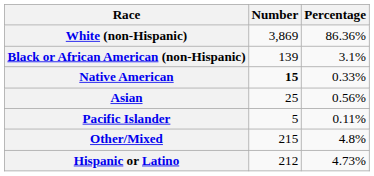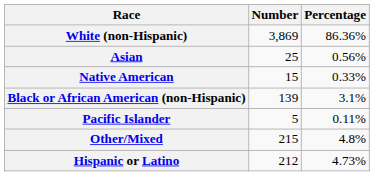 <table class="wikitable" style="text-align:right">
 <tr>
 <th scope="col">Race</th>
 <th scope="col">Number</th>
 <th scope="col">Percentage</th>
 </tr>
 <tr>
 <th scope="row"><a href='#'>White</a> (non-Hispanic)</th>
 <td>3,869</td>
 <td>86.36%</td>
 </tr>
 <tr>
+<th scope="row"><a href='#'>Asian</a></th>
+<td>25</td>
+<td>0.56%</td>
+</tr>
+<tr>
+<th scope="row"><a href='#'>Native American</a></th>
+<td>15</td>
+<td>0.33%</td>
+</tr>
+<tr>
 <th scope="row"><a href='#'>Black or African American</a> (non-Hispanic)</th>
 <td>139</td>
 <td>3.1%</td>
-</tr>
-<tr>
-<th scope="row"><a href='#'>Native American</a></th>
-<td><strong>15</strong></td>
-<td>0.33%</td>
-</tr>
-<tr>
-<th scope="row"><a href='#'>Asian</a></th>
-<td>25</td>
-<td>0.56%</td>
 </tr>
 <tr>
 <th scope="row"><a href='#'>Pacific Islander</a></th>
 <td>5</td>
 <td>0.11%</td>
 </tr>
 <tr>
 <th scope="row"><a href='#'>Other/Mixed</a></th>
 <td>215</td>
 <td>4.8%</td>
 </tr>
 <tr>
 <th scope="row"><a href='#'>Hispanic</a> or <a href='#'>Latino</a></th>
 <td>212</td>
 <td>4.73%</td>
 </tr>
 </table>
